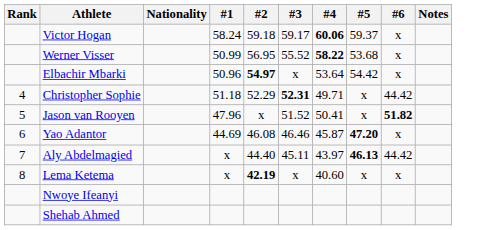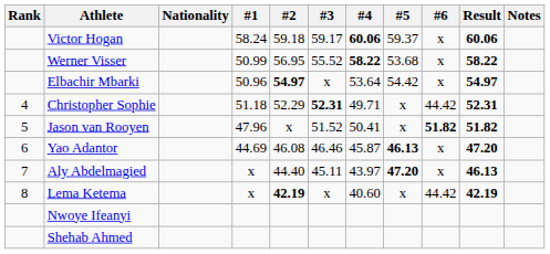 <table class="wikitable sortable" style="text-align:center">
 <tr>
 <th>Rank</th>
 <th>Athlete</th>
 <th>Nationality</th>
 <th>#1</th>
 <th>#2</th>
 <th>#3</th>
 <th>#4</th>
 <th>#5</th>
 <th>#6</th>
+<th>Result</th>
 <th>Notes</th>
 </tr>
 <tr>
 <td></td>
 <td align="left"><a href='#'>Victor Hogan</a></td>
 <td align=left></td>
 <td>58.24</td>
 <td>59.18</td>
 <td>59.17</td>
 <td><strong>60.06</strong></td>
 <td>59.37</td>
 <td>x</td>
+<td><strong>60.06</strong></td>
 <td></td>
 </tr>
 <tr>
 <td></td>
 <td align="left"><a href='#'>Werner Visser</a></td>
 <td align=left></td>
 <td>50.99</td>
 <td>56.95</td>
 <td>55.52</td>
 <td><strong>58.22</strong></td>
 <td>53.68</td>
 <td>x</td>
+<td><strong>58.22</strong></td>
 <td></td>
 </tr>
 <tr>
 <td></td>
 <td align="left"><a href='#'>Elbachir Mbarki</a></td>
 <td align=left></td>
 <td>50.96</td>
 <td><strong>54.97</strong></td>
 <td>x</td>
 <td>53.64</td>
 <td>54.42</td>
 <td>x</td>
+<td><strong>54.97</strong></td>
 <td></td>
 </tr>
 <tr>
 <td>4</td>
 <td align="left"><a href='#'>Christopher Sophie</a></td>
 <td align=left></td>
 <td>51.18</td>
 <td>52.29</td>
 <td><strong>52.31</strong></td>
 <td>49.71</td>
 <td>x</td>
 <td>44.42</td>
+<td><strong>52.31</strong></td>
 <td></td>
 </tr>
 <tr>
 <td>5</td>
 <td align="left"><a href='#'>Jason van Rooyen</a></td>
 <td align=left></td>
 <td>47.96</td>
 <td>x</td>
 <td>51.52</td>
 <td>50.41</td>
 <td>x</td>
 <td><strong>51.82</strong></td>
+<td><strong>51.82</strong></td>
 <td></td>
 </tr>
 <tr>
 <td>6</td>
 <td align="left"><a href='#'>Yao Adantor</a></td>
 <td align=left></td>
 <td>44.69</td>
 <td>46.08</td>
 <td>46.46</td>
 <td>45.87</td>
+<td><strong>46.13</strong></td>
+<td>x</td>
 <td><strong>47.20</strong></td>
-<td>x</td>
 <td></td>
 </tr>
 <tr>
 <td>7</td>
 <td align="left"><a href='#'>Aly Abdelmagied</a></td>
 <td align=left></td>
 <td>x</td>
 <td>44.40</td>
 <td>45.11</td>
 <td>43.97</td>
+<td><strong>47.20</strong></td>
+<td>x</td>
 <td><strong>46.13</strong></td>
-<td>44.42</td>
 <td></td>
 </tr>
 <tr>
 <td>8</td>
 <td align="left"><a href='#'>Lema Ketema</a></td>
 <td align=left></td>
 <td>x</td>
 <td><strong>42.19</strong></td>
 <td>x</td>
 <td>40.60</td>
 <td>x</td>
-<td>x</td>
+<td>44.42</td>
+<td><strong>42.19</strong></td>
 <td></td>
 </tr>
 <tr>
 <td></td>
 <td align="left"><a href='#'>Nwoye Ifeanyi</a></td>
 <td align=left></td>
 <td></td>
 <td></td>
 <td></td>
 <td></td>
 <td></td>
 <td></td>
+<td><strong></strong></td>
 <td></td>
 </tr>
 <tr>
 <td></td>
 <td align="left"><a href='#'>Shehab Ahmed</a></td>
 <td align=left></td>
 <td></td>
 <td></td>
 <td></td>
 <td></td>
 <td></td>
 <td></td>
+<td><strong></strong></td>
 <td></td>
 </tr>
 </table>
